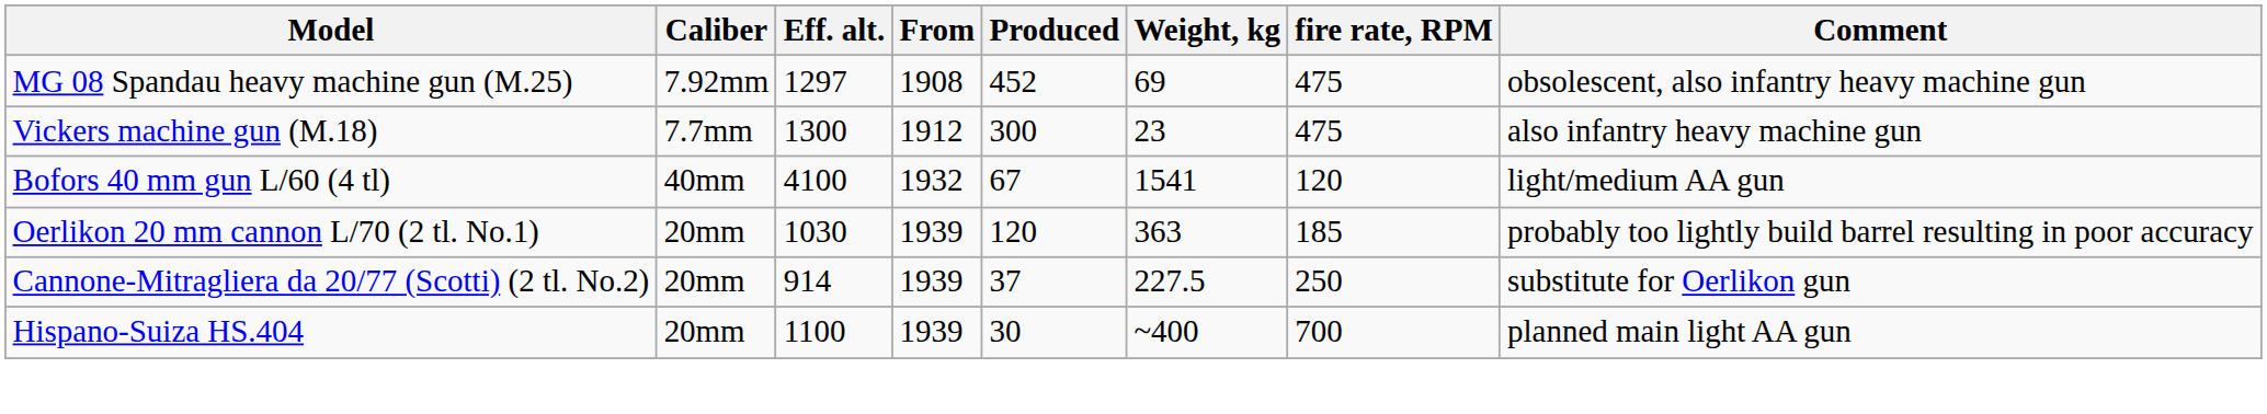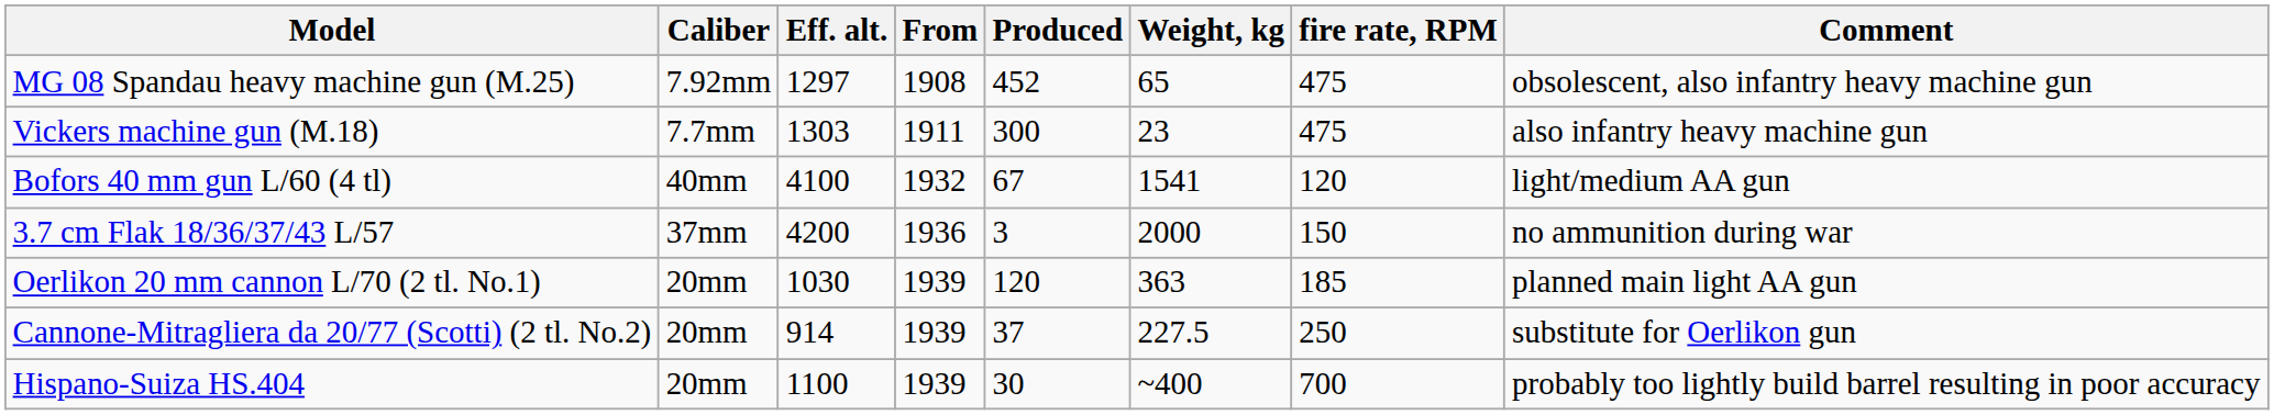 <table class="wikitable sortable">
 <tr>
 <th>Model</th>
 <th>Caliber</th>
 <th>Eff. alt.</th>
 <th>From</th>
 <th>Produced</th>
 <th>Weight, kg</th>
 <th>fire rate, RPM</th>
 <th>Comment</th>
 </tr>
 <tr>
 <td><a href='#'>MG 08</a> Spandau heavy machine gun (M.25)</td>
 <td>7.92mm</td>
 <td>1297</td>
 <td>1908</td>
 <td>452</td>
-<td>69</td>
+<td>65</td>
 <td>475</td>
 <td>obsolescent, also infantry heavy machine gun</td>
 </tr>
 <tr>
 <td><a href='#'>Vickers machine gun</a> (M.18)</td>
 <td>7.7mm</td>
-<td>1300</td>
-<td>1912</td>
+<td>1303</td>
+<td>1911</td>
 <td>300</td>
 <td>23</td>
 <td>475</td>
 <td>also infantry heavy machine gun</td>
 </tr>
 <tr>
 <td><a href='#'>Bofors 40 mm gun</a> L/60 (4 tl)</td>
 <td>40mm</td>
 <td>4100</td>
 <td>1932</td>
 <td>67</td>
 <td>1541</td>
 <td>120</td>
 <td>light/medium AA gun</td>
 </tr>
 <tr>
+<td><a href='#'>3.7 cm Flak 18/36/37/43</a> L/57</td>
+<td>37mm</td>
+<td>4200</td>
+<td>1936</td>
+<td>3</td>
+<td>2000</td>
+<td>150</td>
+<td>no ammunition during war</td>
+</tr>
+<tr>
 <td><a href='#'>Oerlikon 20 mm cannon</a> L/70 (2 tl. No.1)</td>
 <td>20mm</td>
 <td>1030</td>
 <td>1939</td>
 <td>120</td>
 <td>363</td>
 <td>185</td>
-<td>probably too lightly build barrel resulting in poor accuracy</td>
+<td>planned main light AA gun</td>
 </tr>
 <tr>
 <td><a href='#'>Cannone-Mitragliera da 20/77 (Scotti)</a> (2 tl. No.2)</td>
 <td>20mm</td>
 <td>914</td>
 <td>1939</td>
 <td>37</td>
 <td>227.5</td>
 <td>250</td>
 <td>substitute for <a href='#'>Oerlikon</a> gun</td>
 </tr>
 <tr>
 <td><a href='#'>Hispano-Suiza HS.404</a></td>
 <td>20mm</td>
 <td>1100</td>
 <td>1939</td>
 <td>30</td>
 <td>~400</td>
 <td>700</td>
-<td>planned main light AA gun</td>
+<td>probably too lightly build barrel resulting in poor accuracy</td>
 </tr>
 </table>
